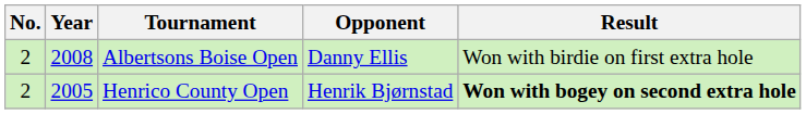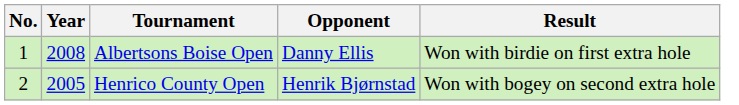 <table class="wikitable" style="font-size:95%;">
 <tr>
 <th>No.</th>
 <th>Year</th>
 <th>Tournament</th>
 <th>Opponent</th>
 <th>Result</th>
 </tr>
 <tr style="background:#D0F0C0;">
-<td align=center>2</td>
+<td align=center>1</td>
 <td><a href='#'>2008</a></td>
 <td><a href='#'>Albertsons Boise Open</a></td>
 <td> <a href='#'>Danny Ellis</a></td>
 <td>Won with birdie on first extra hole</td>
 </tr>
 <tr style="background:#D0F0C0;">
 <td align=center>2</td>
 <td><a href='#'>2005</a></td>
 <td><a href='#'>Henrico County Open</a></td>
 <td> <a href='#'>Henrik Bjørnstad</a></td>
-<td><strong>Won with bogey on second extra hole</strong></td>
+<td>Won with bogey on second extra hole</td>
 </tr>
 </table>
